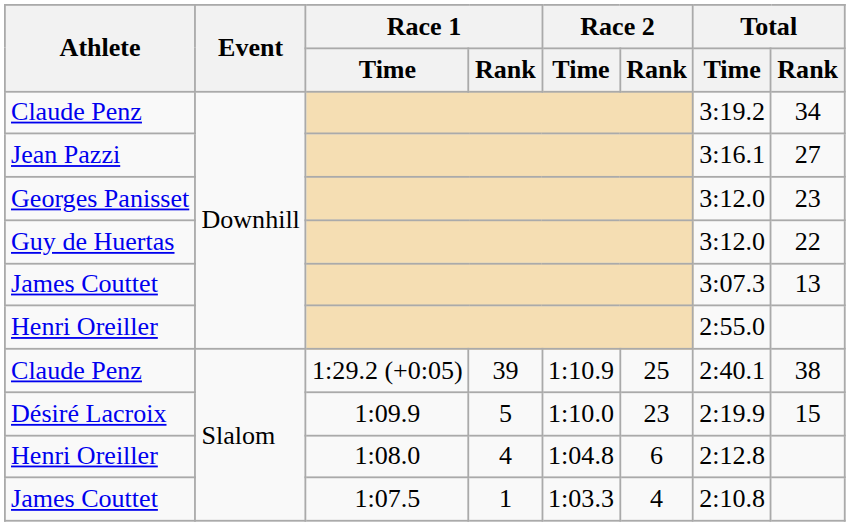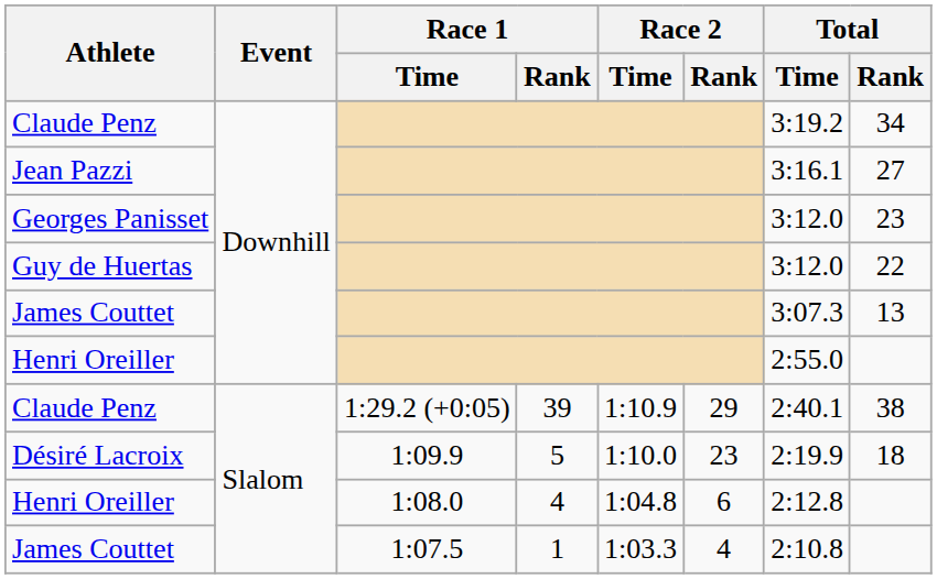 <table class="wikitable" style="font-size:90%">
 <tr>
 <th rowspan="2">Athlete</th>
 <th rowspan="2">Event</th>
 <th colspan="2">Race 1</th>
 <th colspan="2">Race 2</th>
 <th colspan="2">Total</th>
 </tr>
 <tr>
 <th>Time</th>
 <th>Rank</th>
 <th>Time</th>
 <th>Rank</th>
 <th>Time</th>
 <th>Rank</th>
 </tr>
 <tr>
 <td><a href='#'>Claude Penz</a></td>
 <td rowspan="6">Downhill</td>
 <td colspan="4" bgcolor="wheat"></td>
 <td align="center">3:19.2</td>
 <td align="center">34</td>
 </tr>
 <tr>
 <td><a href='#'>Jean Pazzi</a></td>
 <td colspan="4" bgcolor="wheat"></td>
 <td align="center">3:16.1</td>
 <td align="center">27</td>
 </tr>
 <tr>
 <td><a href='#'>Georges Panisset</a></td>
 <td colspan="4" bgcolor="wheat"></td>
 <td align="center">3:12.0</td>
 <td align="center">23</td>
 </tr>
 <tr>
 <td><a href='#'>Guy de Huertas</a></td>
 <td colspan="4" bgcolor="wheat"></td>
 <td align="center">3:12.0</td>
 <td align="center">22</td>
 </tr>
 <tr>
 <td><a href='#'>James Couttet</a></td>
 <td colspan="4" bgcolor="wheat"></td>
 <td align="center">3:07.3</td>
 <td align="center">13</td>
 </tr>
 <tr>
 <td><a href='#'>Henri Oreiller</a></td>
 <td colspan="4" bgcolor="wheat"></td>
 <td align="center">2:55.0</td>
 <td align="center"></td>
 </tr>
 <tr>
 <td><a href='#'>Claude Penz</a></td>
 <td rowspan="4">Slalom</td>
 <td align="center">1:29.2 (+0:05)</td>
 <td align="center">39</td>
 <td align="center">1:10.9</td>
-<td align="center">25</td>
+<td align="center">29</td>
 <td align="center">2:40.1</td>
 <td align="center">38</td>
 </tr>
 <tr>
 <td><a href='#'>Désiré Lacroix</a></td>
 <td align="center">1:09.9</td>
 <td align="center">5</td>
 <td align="center">1:10.0</td>
 <td align="center">23</td>
 <td align="center">2:19.9</td>
-<td align="center">15</td>
+<td align="center">18</td>
 </tr>
 <tr>
 <td><a href='#'>Henri Oreiller</a></td>
 <td align="center">1:08.0</td>
 <td align="center">4</td>
 <td align="center">1:04.8</td>
 <td align="center">6</td>
 <td align="center">2:12.8</td>
 <td align="center"></td>
 </tr>
 <tr>
 <td><a href='#'>James Couttet</a></td>
 <td align="center">1:07.5</td>
 <td align="center">1</td>
 <td align="center">1:03.3</td>
 <td align="center">4</td>
 <td align="center">2:10.8</td>
 <td align="center"></td>
 </tr>
 </table>
